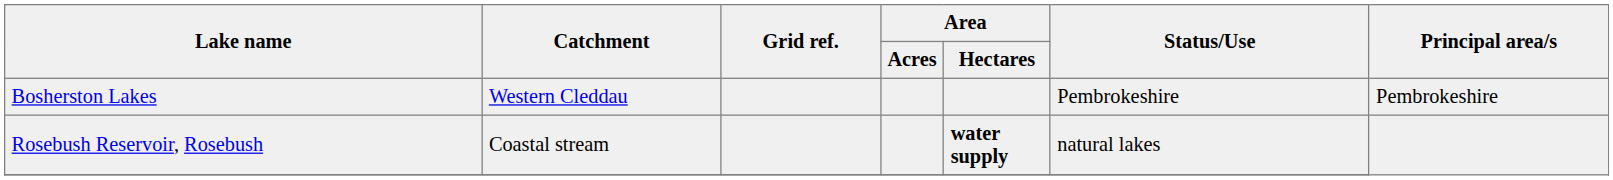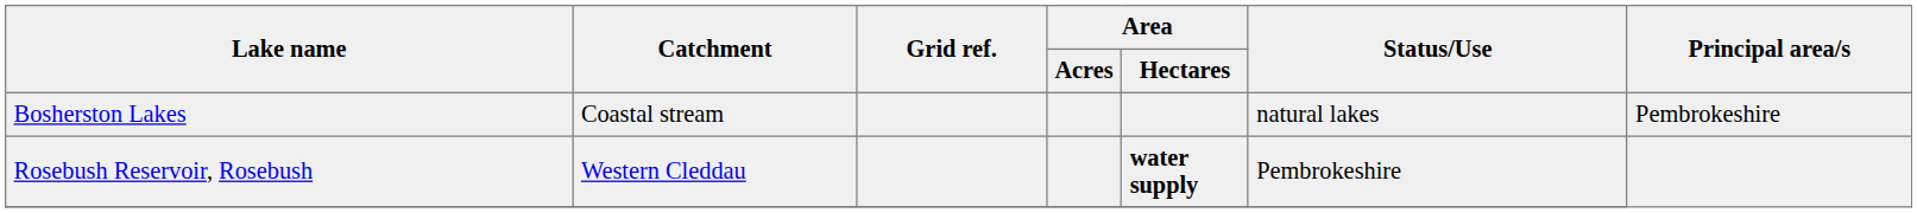 <table border=1 cellspacing=0 cellpadding=5 style="border-collapse: collapse; background:#f0f0f0;" class="sortable">
 <tr>
 <th rowspan=2 width=30%>Lake name</th>
 <th rowspan=2 width=15%>Catchment</th>
 <th rowspan=2 width=10%>Grid ref.</th>
 <th colspan=2 width=10%>Area</th>
 <th rowspan=2 width=20%>Status/Use</th>
 <th rowspan=2 width=15%>Principal area/s</th>
 </tr>
 <tr>
 <th>Acres</th>
 <th>Hectares</th>
 </tr>
 <tr>
 <td><a href='#'>Bosherston Lakes</a></td>
-<td><a href='#'>Western Cleddau</a></td>
+<td>Coastal stream</td>
 <td></td>
 <td></td>
 <td></td>
-<td>Pembrokeshire</td>
+<td>natural lakes</td>
 <td>Pembrokeshire</td>
 </tr>
 <tr>
 <td><a href='#'>Rosebush Reservoir</a>, <a href='#'>Rosebush</a></td>
-<td>Coastal stream</td>
+<td><a href='#'>Western Cleddau</a></td>
 <td></td>
 <td></td>
 <td><strong>water supply</strong></td>
-<td>natural lakes</td>
+<td>Pembrokeshire</td>
 </tr>
 <tr>
 </tr>
 </table>
